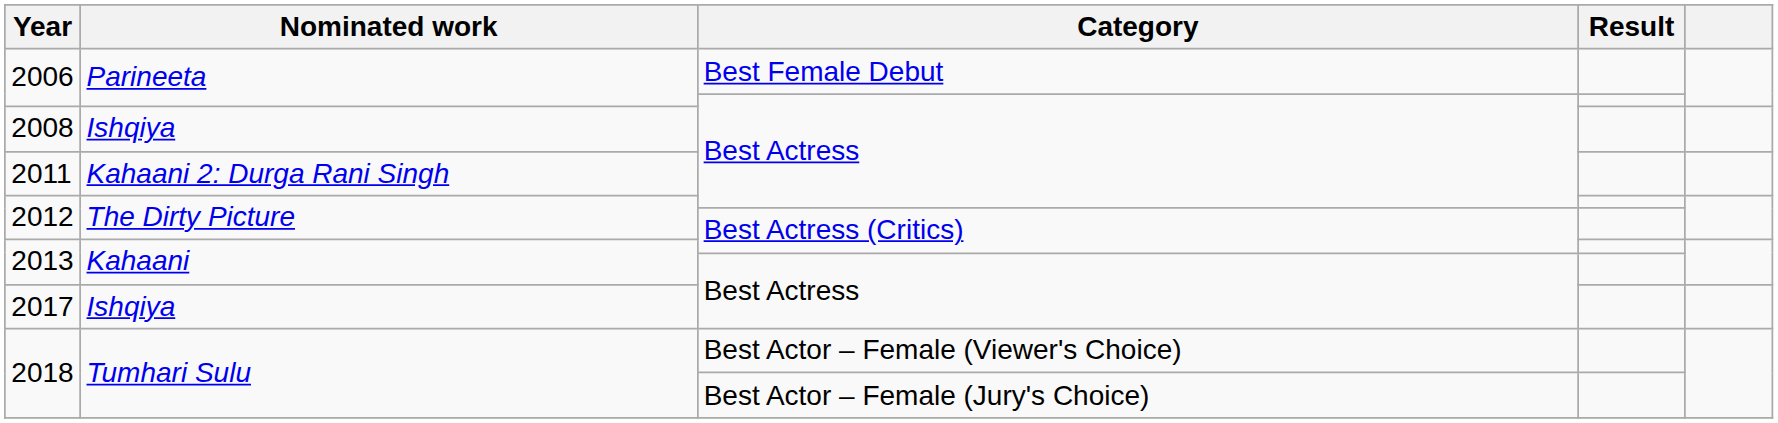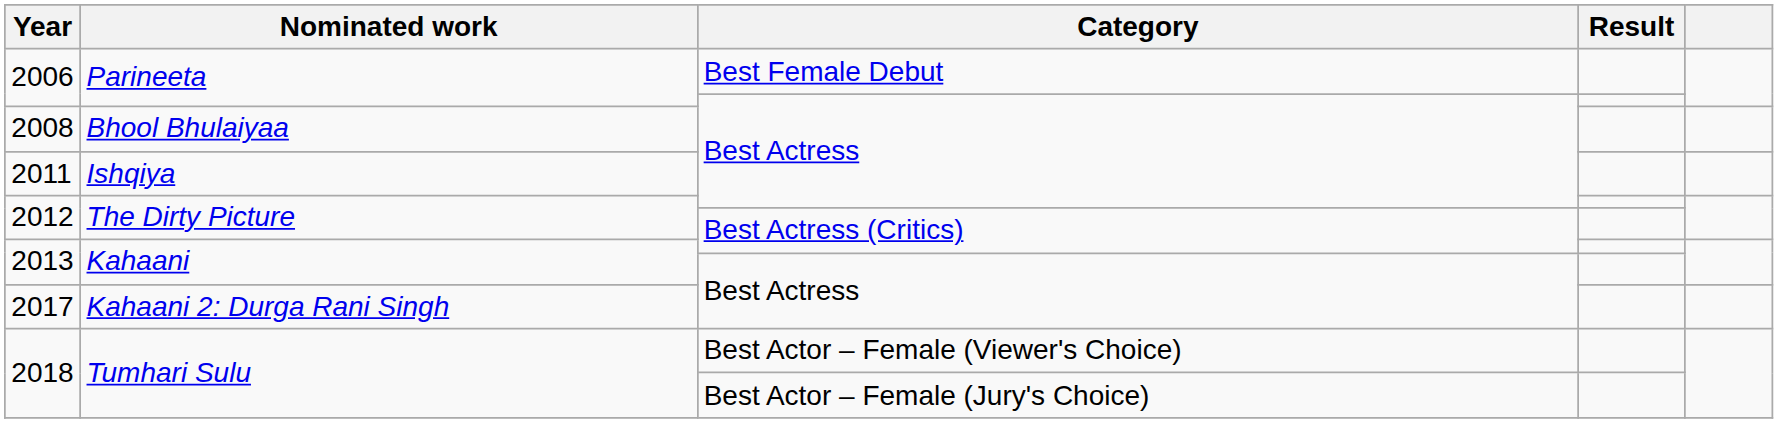 <table class="wikitable plainrowheaders" style="width:80%;">
 <tr>
 <th scope="col" style="width:4%;">Year</th>
 <th scope="col" style="width:35%;">Nominated work</th>
 <th scope="col" style="width:50%;">Category</th>
 <th scope="col" style="width:6%;">Result</th>
 <th scope="col" style="width:6%;"></th>
 </tr>
 <tr>
 <td rowspan="2" scope="row">2006</td>
 <td rowspan="2"><em><a href='#'>Parineeta</a></em></td>
 <td><a href='#'>Best Female Debut</a></td>
 <td></td>
 <td rowspan="2" style="text-align:center;"></td>
 </tr>
 <tr>
 <td rowspan="4"><a href='#'>Best Actress</a></td>
 <td></td>
 </tr>
 <tr>
 <td scope="row">2008</td>
-<td><em><a href='#'>Ishqiya</a></em></td>
+<td><em><a href='#'>Bhool Bhulaiyaa</a></em></td>
 <td></td>
 <td style="text-align:center;"></td>
 </tr>
 <tr>
 <td scope="row">2011</td>
-<td><em><a href='#'>Kahaani 2: Durga Rani Singh</a></em></td>
+<td><em><a href='#'>Ishqiya</a></em></td>
 <td></td>
 <td style="text-align:center;"></td>
 </tr>
 <tr>
 <td rowspan="2" scope="row">2012</td>
 <td rowspan="2"><em><a href='#'>The Dirty Picture</a></em></td>
 <td></td>
 <td rowspan="2" style="text-align:center;"></td>
 </tr>
 <tr>
 <td rowspan="2"><a href='#'>Best Actress (Critics)</a></td>
 <td></td>
 </tr>
 <tr>
 <td rowspan="2" scope="row">2013</td>
 <td rowspan="2"><em><a href='#'>Kahaani</a></em></td>
 <td></td>
 <td rowspan="2" style="text-align:center;"><br></td>
 </tr>
 <tr>
 <td rowspan="2">Best Actress</td>
 <td></td>
 </tr>
 <tr>
 <td scope="row">2017</td>
-<td><em><a href='#'>Ishqiya</a></em></td>
+<td><em><a href='#'>Kahaani 2: Durga Rani Singh</a></em></td>
 <td></td>
 <td style="text-align:center;"></td>
 </tr>
 <tr>
 <td rowspan="2">2018</td>
 <td rowspan="2"><em><a href='#'>Tumhari Sulu</a></em></td>
 <td>Best Actor – Female (Viewer's Choice)</td>
 <td></td>
 <td rowspan="2" style="text-align:center;"></td>
 </tr>
 <tr>
 <td>Best Actor – Female (Jury's Choice)</td>
 <td></td>
 </tr>
 </table>
